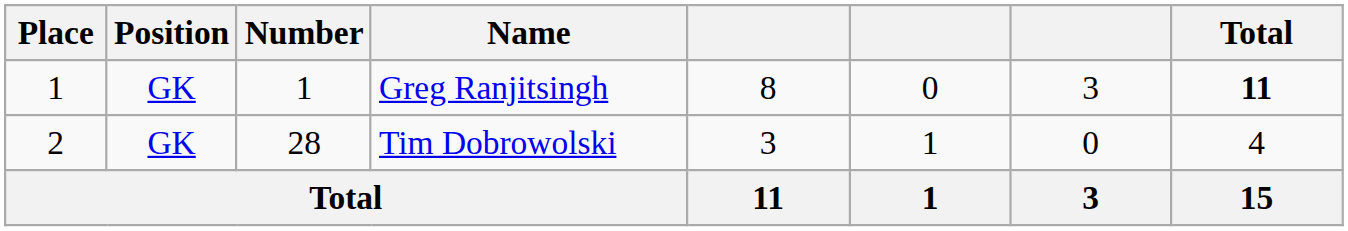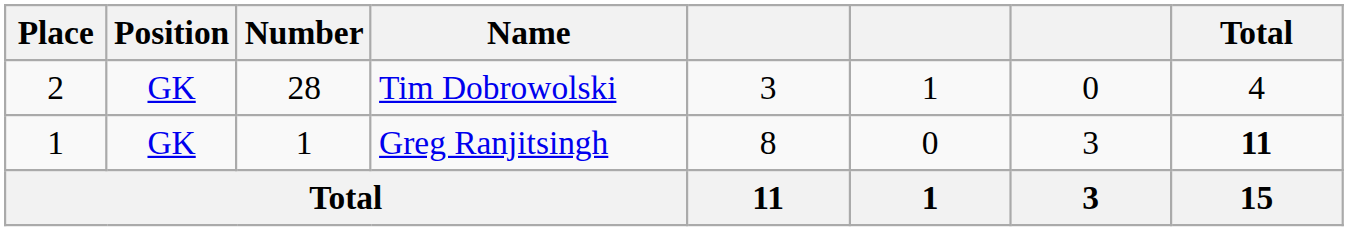 <table class="wikitable sortable" style="font-size: 95%; text-align: center;">
 <tr>
 <th width=40>Place</th>
 <th width=40>Position</th>
 <th width=40>Number</th>
 <th width=150>Name</th>
 <th width=80></th>
 <th width=80></th>
 <th width=80></th>
 <th width=80>Total</th>
 </tr>
 <tr>
+<td>2</td>
+<td><a href='#'>GK</a></td>
+<td>28</td>
+<td align=left> <a href='#'>Tim Dobrowolski</a></td>
+<td>3</td>
+<td>1</td>
+<td>0</td>
+<td>4</td>
+</tr>
+<tr>
 <td>1</td>
 <td><a href='#'>GK</a></td>
 <td>1</td>
 <td align=left> <a href='#'>Greg Ranjitsingh</a></td>
 <td>8</td>
 <td>0</td>
 <td>3</td>
 <td><strong>11</strong></td>
 </tr>
 <tr>
-<td>2</td>
-<td><a href='#'>GK</a></td>
-<td>28</td>
-<td align=left> <a href='#'>Tim Dobrowolski</a></td>
-<td>3</td>
-<td>1</td>
-<td>0</td>
-<td>4</td>
-</tr>
-<tr>
 <th colspan="4">Total</th>
 <th>11</th>
 <th>1</th>
 <th>3</th>
 <th>15</th>
 </tr>
 </table>
